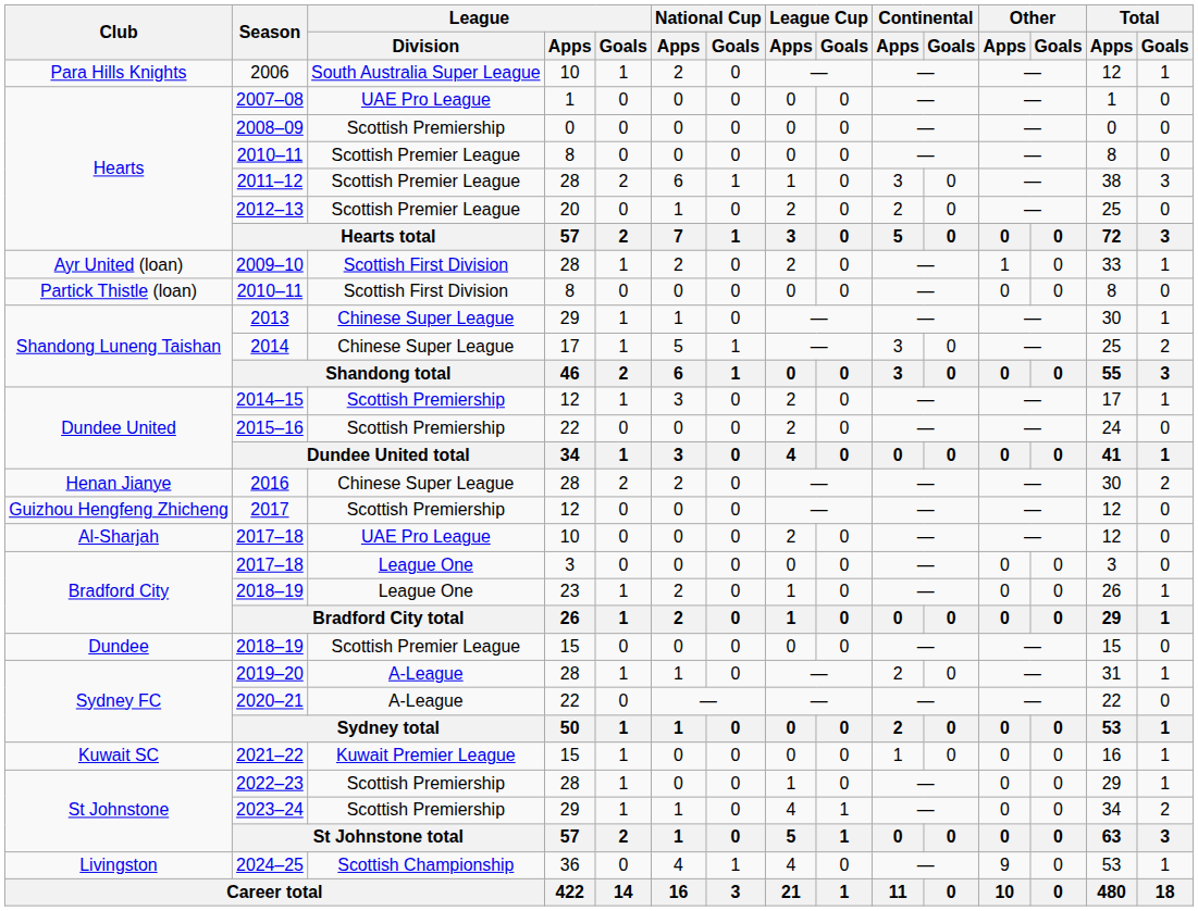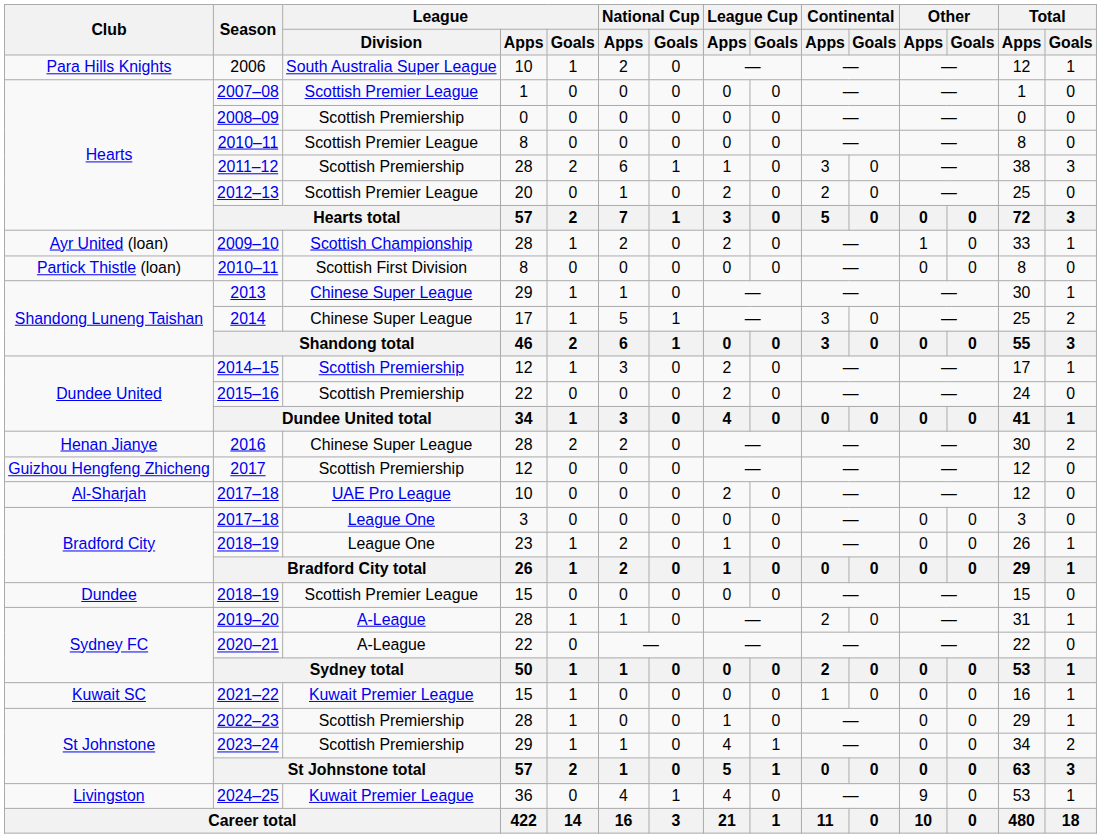 <table class="wikitable" style="text-align:center">
 <tr>
 <th rowspan="2">Club</th>
 <th rowspan="2">Season</th>
 <th colspan="3">League</th>
 <th colspan="2">National Cup</th>
 <th colspan="2">League Cup</th>
 <th colspan="2">Continental</th>
 <th colspan="2">Other</th>
 <th colspan="2">Total</th>
 </tr>
 <tr>
 <th>Division</th>
 <th>Apps</th>
 <th>Goals</th>
 <th>Apps</th>
 <th>Goals</th>
 <th>Apps</th>
 <th>Goals</th>
 <th>Apps</th>
 <th>Goals</th>
 <th>Apps</th>
 <th>Goals</th>
 <th>Apps</th>
 <th>Goals</th>
 </tr>
 <tr>
 <td><a href='#'>Para Hills Knights</a></td>
 <td>2006</td>
 <td><a href='#'>South Australia Super League</a></td>
 <td>10</td>
 <td>1</td>
 <td>2</td>
 <td>0</td>
 <td colspan=2>—</td>
 <td colspan=2>—</td>
 <td colspan=2>—</td>
 <td>12</td>
 <td>1</td>
 </tr>
 <tr>
 <td rowspan=6><a href='#'>Hearts</a></td>
 <td><a href='#'>2007–08</a></td>
-<td><a href='#'>UAE Pro League</a></td>
+<td><a href='#'>Scottish Premier League</a></td>
 <td>1</td>
 <td>0</td>
 <td>0</td>
 <td>0</td>
 <td>0</td>
 <td>0</td>
 <td colspan=2>—</td>
 <td colspan=2>—</td>
 <td>1</td>
 <td>0</td>
 </tr>
 <tr>
 <td><a href='#'>2008–09</a></td>
 <td>Scottish Premiership</td>
 <td>0</td>
 <td>0</td>
 <td>0</td>
 <td>0</td>
 <td>0</td>
 <td>0</td>
 <td colspan=2>—</td>
 <td colspan=2>—</td>
 <td>0</td>
 <td>0</td>
 </tr>
 <tr>
 <td><a href='#'>2010–11</a></td>
 <td>Scottish Premier League</td>
 <td>8</td>
 <td>0</td>
 <td>0</td>
 <td>0</td>
 <td>0</td>
 <td>0</td>
 <td colspan=2>—</td>
 <td colspan=2>—</td>
 <td>8</td>
 <td>0</td>
 </tr>
 <tr>
 <td><a href='#'>2011–12</a></td>
-<td>Scottish Premier League</td>
+<td>Scottish Premiership</td>
 <td>28</td>
 <td>2</td>
 <td>6</td>
 <td>1</td>
 <td>1</td>
 <td>0</td>
 <td>3</td>
 <td>0</td>
 <td colspan=2>—</td>
 <td>38</td>
 <td>3</td>
 </tr>
 <tr>
 <td><a href='#'>2012–13</a></td>
 <td>Scottish Premier League</td>
 <td>20</td>
 <td>0</td>
 <td>1</td>
 <td>0</td>
 <td>2</td>
 <td>0</td>
 <td>2</td>
 <td>0</td>
 <td colspan=2>—</td>
 <td>25</td>
 <td>0</td>
 </tr>
 <tr>
 <th colspan=2>Hearts total</th>
 <th>57</th>
 <th>2</th>
 <th>7</th>
 <th>1</th>
 <th>3</th>
 <th>0</th>
 <th>5</th>
 <th>0</th>
 <th>0</th>
 <th>0</th>
 <th>72</th>
 <th>3</th>
 </tr>
 <tr>
 <td><a href='#'>Ayr United</a> (loan)</td>
 <td><a href='#'>2009–10</a></td>
-<td><a href='#'>Scottish First Division</a></td>
+<td><a href='#'>Scottish Championship</a></td>
 <td>28</td>
 <td>1</td>
 <td>2</td>
 <td>0</td>
 <td>2</td>
 <td>0</td>
 <td colspan=2>—</td>
 <td>1</td>
 <td>0</td>
 <td>33</td>
 <td>1</td>
 </tr>
 <tr>
 <td><a href='#'>Partick Thistle</a> (loan)</td>
 <td><a href='#'>2010–11</a></td>
 <td>Scottish First Division</td>
 <td>8</td>
 <td>0</td>
 <td>0</td>
 <td>0</td>
 <td>0</td>
 <td>0</td>
 <td colspan=2>—</td>
 <td>0</td>
 <td>0</td>
 <td>8</td>
 <td>0</td>
 </tr>
 <tr>
 <td rowspan=3><a href='#'>Shandong Luneng Taishan</a></td>
 <td><a href='#'>2013</a></td>
 <td><a href='#'>Chinese Super League</a></td>
 <td>29</td>
 <td>1</td>
 <td>1</td>
 <td>0</td>
 <td colspan=2>—</td>
 <td colspan=2>—</td>
 <td colspan=2>—</td>
 <td>30</td>
 <td>1</td>
 </tr>
 <tr>
 <td><a href='#'>2014</a></td>
 <td>Chinese Super League</td>
 <td>17</td>
 <td>1</td>
 <td>5</td>
 <td>1</td>
 <td colspan=2>—</td>
 <td>3</td>
 <td>0</td>
 <td colspan=2>—</td>
 <td>25</td>
 <td>2</td>
 </tr>
 <tr>
 <th colspan=2>Shandong total</th>
 <th>46</th>
 <th>2</th>
 <th>6</th>
 <th>1</th>
 <th>0</th>
 <th>0</th>
 <th>3</th>
 <th>0</th>
 <th>0</th>
 <th>0</th>
 <th>55</th>
 <th>3</th>
 </tr>
 <tr>
 <td rowspan=3><a href='#'>Dundee United</a></td>
 <td><a href='#'>2014–15</a></td>
 <td><a href='#'>Scottish Premiership</a></td>
 <td>12</td>
 <td>1</td>
 <td>3</td>
 <td>0</td>
 <td>2</td>
 <td>0</td>
 <td colspan=2>—</td>
 <td colspan=2>—</td>
 <td>17</td>
 <td>1</td>
 </tr>
 <tr>
 <td><a href='#'>2015–16</a></td>
 <td>Scottish Premiership</td>
 <td>22</td>
 <td>0</td>
 <td>0</td>
 <td>0</td>
 <td>2</td>
 <td>0</td>
 <td colspan=2>—</td>
 <td colspan=2>—</td>
 <td>24</td>
 <td>0</td>
 </tr>
 <tr>
 <th colspan=2>Dundee United total</th>
 <th>34</th>
 <th>1</th>
 <th>3</th>
 <th>0</th>
 <th>4</th>
 <th>0</th>
 <th>0</th>
 <th>0</th>
 <th>0</th>
 <th>0</th>
 <th>41</th>
 <th>1</th>
 </tr>
 <tr>
 <td><a href='#'>Henan Jianye</a></td>
 <td><a href='#'>2016</a></td>
 <td>Chinese Super League</td>
 <td>28</td>
 <td>2</td>
 <td>2</td>
 <td>0</td>
 <td colspan=2>—</td>
 <td colspan=2>—</td>
 <td colspan=2>—</td>
 <td>30</td>
 <td>2</td>
 </tr>
 <tr>
 <td><a href='#'>Guizhou Hengfeng Zhicheng</a></td>
 <td><a href='#'>2017</a></td>
 <td>Scottish Premiership</td>
 <td>12</td>
 <td>0</td>
 <td>0</td>
 <td>0</td>
 <td colspan=2>—</td>
 <td colspan=2>—</td>
 <td colspan=2>—</td>
 <td>12</td>
 <td>0</td>
 </tr>
 <tr>
 <td><a href='#'>Al-Sharjah</a></td>
 <td><a href='#'>2017–18</a></td>
 <td><a href='#'>UAE Pro League</a></td>
 <td>10</td>
 <td>0</td>
 <td>0</td>
 <td>0</td>
 <td>2</td>
 <td>0</td>
 <td colspan=2>—</td>
 <td colspan=2>—</td>
 <td>12</td>
 <td>0</td>
 </tr>
 <tr>
 <td rowspan=3><a href='#'>Bradford City</a></td>
 <td><a href='#'>2017–18</a></td>
 <td><a href='#'>League One</a></td>
 <td>3</td>
 <td>0</td>
 <td>0</td>
 <td>0</td>
 <td>0</td>
 <td>0</td>
 <td colspan=2>—</td>
 <td>0</td>
 <td>0</td>
 <td>3</td>
 <td>0</td>
 </tr>
 <tr>
 <td><a href='#'>2018–19</a></td>
 <td>League One</td>
 <td>23</td>
 <td>1</td>
 <td>2</td>
 <td>0</td>
 <td>1</td>
 <td>0</td>
 <td colspan=2>—</td>
 <td>0</td>
 <td>0</td>
 <td>26</td>
 <td>1</td>
 </tr>
 <tr>
 <th colspan=2>Bradford City total</th>
 <th>26</th>
 <th>1</th>
 <th>2</th>
 <th>0</th>
 <th>1</th>
 <th>0</th>
 <th>0</th>
 <th>0</th>
 <th>0</th>
 <th>0</th>
 <th>29</th>
 <th>1</th>
 </tr>
 <tr>
 <td><a href='#'>Dundee</a></td>
 <td><a href='#'>2018–19</a></td>
 <td>Scottish Premier League</td>
 <td>15</td>
 <td>0</td>
 <td>0</td>
 <td>0</td>
 <td>0</td>
 <td>0</td>
 <td colspan=2>—</td>
 <td colspan=2>—</td>
 <td>15</td>
 <td>0</td>
 </tr>
 <tr>
 <td rowspan=3><a href='#'>Sydney FC</a></td>
 <td><a href='#'>2019–20</a></td>
 <td><a href='#'>A-League</a></td>
 <td>28</td>
 <td>1</td>
 <td>1</td>
 <td>0</td>
 <td colspan=2>—</td>
 <td>2</td>
 <td>0</td>
 <td colspan=2>—</td>
 <td>31</td>
 <td>1</td>
 </tr>
 <tr>
 <td><a href='#'>2020–21</a></td>
 <td>A-League</td>
 <td>22</td>
 <td>0</td>
 <td colspan=2>—</td>
 <td colspan=2>—</td>
 <td colspan=2>—</td>
 <td colspan=2>—</td>
 <td>22</td>
 <td>0</td>
 </tr>
 <tr>
 <th colspan=2>Sydney total</th>
 <th>50</th>
 <th>1</th>
 <th>1</th>
 <th>0</th>
 <th>0</th>
 <th>0</th>
 <th>2</th>
 <th>0</th>
 <th>0</th>
 <th>0</th>
 <th>53</th>
 <th>1</th>
 </tr>
 <tr>
 <td><a href='#'>Kuwait SC</a></td>
 <td><a href='#'>2021–22</a></td>
 <td><a href='#'>Kuwait Premier League</a></td>
 <td>15</td>
 <td>1</td>
 <td>0</td>
 <td>0</td>
 <td>0</td>
 <td>0</td>
 <td>1</td>
 <td>0</td>
 <td>0</td>
 <td>0</td>
 <td>16</td>
 <td>1</td>
 </tr>
 <tr>
 <td rowspan="3"><a href='#'>St Johnstone</a></td>
 <td><a href='#'>2022–23</a></td>
 <td>Scottish Premiership</td>
 <td>28</td>
 <td>1</td>
 <td>0</td>
 <td>0</td>
 <td>1</td>
 <td>0</td>
 <td colspan="2">—</td>
 <td>0</td>
 <td>0</td>
 <td>29</td>
 <td>1</td>
 </tr>
 <tr>
 <td><a href='#'>2023–24</a></td>
 <td>Scottish Premiership</td>
 <td>29</td>
 <td>1</td>
 <td>1</td>
 <td>0</td>
 <td>4</td>
 <td>1</td>
 <td colspan="2">—</td>
 <td>0</td>
 <td>0</td>
 <td>34</td>
 <td>2</td>
 </tr>
 <tr>
 <th colspan="2">St Johnstone total</th>
 <th>57</th>
 <th>2</th>
 <th>1</th>
 <th>0</th>
 <th>5</th>
 <th>1</th>
 <th>0</th>
 <th>0</th>
 <th>0</th>
 <th>0</th>
 <th>63</th>
 <th>3</th>
 </tr>
 <tr>
 <td><a href='#'>Livingston</a></td>
 <td><a href='#'>2024–25</a></td>
-<td><a href='#'>Scottish Championship</a></td>
+<td><a href='#'>Kuwait Premier League</a></td>
 <td>36</td>
 <td>0</td>
 <td>4</td>
 <td>1</td>
 <td>4</td>
 <td>0</td>
 <td colspan="2">—</td>
 <td>9</td>
 <td>0</td>
 <td>53</td>
 <td>1</td>
 </tr>
 <tr>
 <th colspan="3">Career total</th>
 <th>422</th>
 <th>14</th>
 <th>16</th>
 <th>3</th>
 <th>21</th>
 <th>1</th>
 <th>11</th>
 <th>0</th>
 <th>10</th>
 <th>0</th>
 <th>480</th>
 <th>18</th>
 </tr>
 </table>
